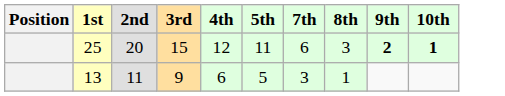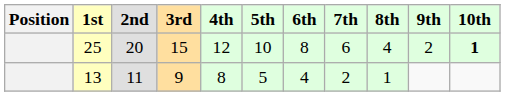 <table class="wikitable" style="font-size:85%; text-align:center">
 <tr>
 <th>Position</th>
 <td style="background:#ffffbf"> <strong>1st</strong> </td>
 <td style="background:#dfdfdf"> <strong>2nd</strong> </td>
 <td style="background:#ffdf9f"> <strong>3rd</strong> </td>
 <td style="background:#dfffdf"> <strong>4th</strong> </td>
 <td style="background:#dfffdf"> <strong>5th</strong> </td>
+<td style="background:#dfffdf"> <strong>6th</strong> </td>
 <td style="background:#dfffdf"> <strong>7th</strong> </td>
 <td style="background:#dfffdf"> <strong>8th</strong> </td>
 <td style="background:#dfffdf"> <strong>9th</strong> </td>
 <td style="background:#dfffdf"> <strong>10th</strong> </td>
 </tr>
 <tr>
 <th></th>
 <td style="background:#ffffbf">25</td>
 <td style="background:#dfdfdf">20</td>
 <td style="background:#ffdf9f">15</td>
 <td style="background:#dfffdf">12</td>
-<td style="background:#dfffdf">11</td>
+<td style="background:#dfffdf">10</td>
+<td style="background:#dfffdf">8</td>
 <td style="background:#dfffdf">6</td>
-<td style="background:#dfffdf">3</td>
-<td style="background:#dfffdf"><strong>2</strong></td>
+<td style="background:#dfffdf">4</td>
+<td style="background:#dfffdf">2</td>
 <td style="background:#dfffdf"><strong>1</strong></td>
 </tr>
 <tr>
 <th></th>
 <td style="background:#ffffbf">13</td>
 <td style="background:#dfdfdf">11</td>
 <td style="background:#ffdf9f">9</td>
-<td style="background:#dfffdf">6</td>
+<td style="background:#dfffdf">8</td>
 <td style="background:#dfffdf">5</td>
-<td style="background:#dfffdf">3</td>
+<td style="background:#dfffdf">4</td>
+<td style="background:#dfffdf">2</td>
 <td style="background:#dfffdf">1</td>
 <td></td>
 <td></td>
 </tr>
 </table>
